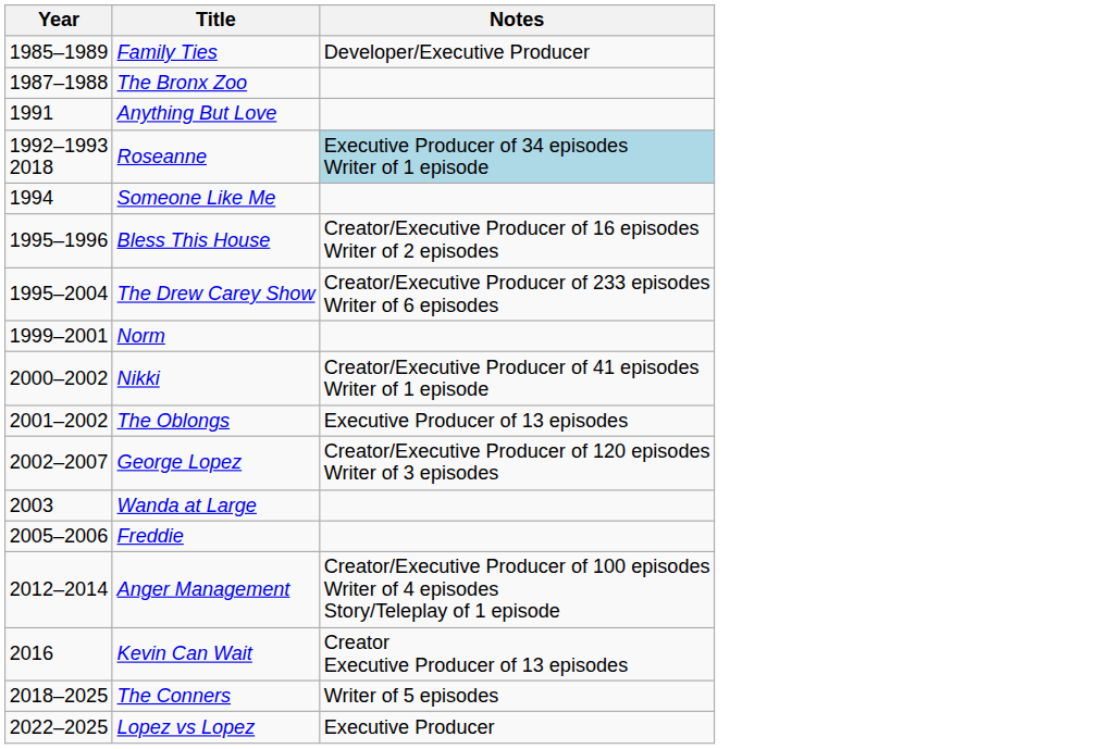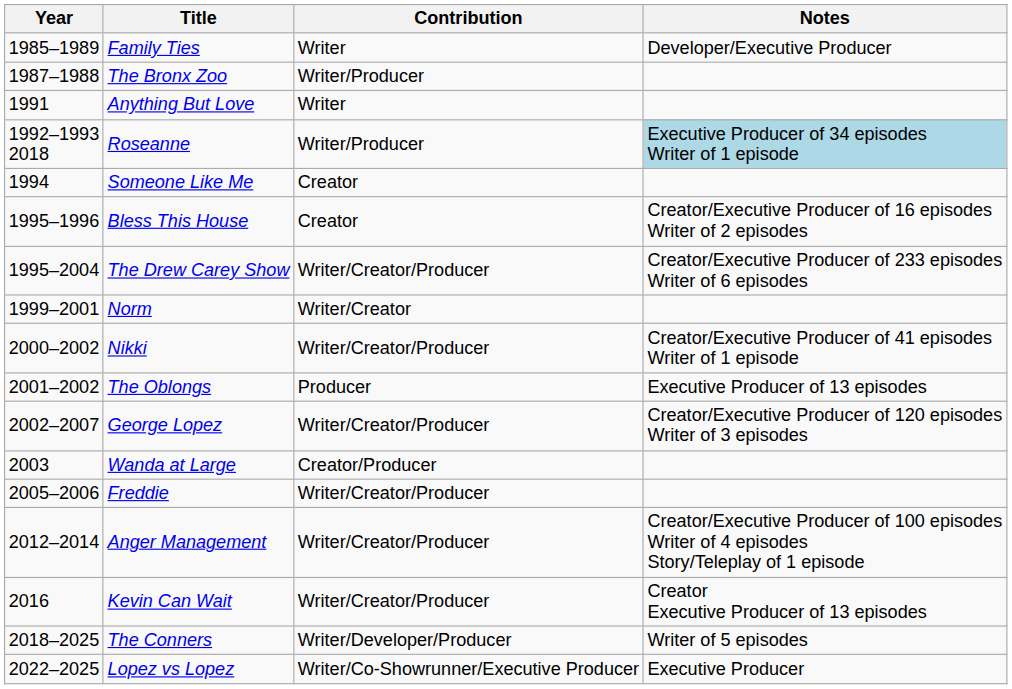 <table class="wikitable">
 <tr>
 <th>Year</th>
 <th>Title</th>
+<th>Contribution</th>
 <th>Notes</th>
 </tr>
 <tr>
 <td>1985–1989</td>
 <td><em><a href='#'>Family Ties</a></em></td>
+<td>Writer</td>
 <td>Developer/Executive Producer</td>
 </tr>
 <tr>
 <td>1987–1988</td>
 <td><em><a href='#'>The Bronx Zoo</a></em></td>
+<td>Writer/Producer</td>
 <td></td>
 </tr>
 <tr>
 <td>1991</td>
 <td><em><a href='#'>Anything But Love</a></em></td>
+<td>Writer</td>
 <td></td>
 </tr>
 <tr>
 <td>1992–1993 <br> 2018</td>
 <td><em><a href='#'>Roseanne</a></em></td>
+<td>Writer/Producer</td>
 <td style="background: lightblue;">Executive Producer of 34 episodes <br> Writer of 1 episode</td>
 </tr>
 <tr>
 <td>1994</td>
 <td><em><a href='#'>Someone Like Me</a></em></td>
+<td>Creator</td>
 <td></td>
 </tr>
 <tr>
 <td>1995–1996</td>
 <td><em><a href='#'>Bless This House</a></em></td>
+<td>Creator</td>
 <td>Creator/Executive Producer of 16 episodes <br> Writer of 2 episodes</td>
 </tr>
 <tr>
 <td>1995–2004</td>
 <td><em><a href='#'>The Drew Carey Show</a></em></td>
+<td>Writer/Creator/Producer</td>
 <td>Creator/Executive Producer of 233 episodes <br> Writer of 6 episodes</td>
 </tr>
 <tr>
 <td>1999–2001</td>
 <td><em><a href='#'>Norm</a></em></td>
+<td>Writer/Creator</td>
 <td></td>
 </tr>
 <tr>
 <td>2000–2002</td>
 <td><em><a href='#'>Nikki</a></em></td>
+<td>Writer/Creator/Producer</td>
 <td>Creator/Executive Producer of 41 episodes <br> Writer of 1 episode</td>
 </tr>
 <tr>
 <td>2001–2002</td>
 <td><em><a href='#'>The Oblongs</a></em></td>
+<td>Producer</td>
 <td>Executive Producer of 13 episodes</td>
 </tr>
 <tr>
 <td>2002–2007</td>
 <td><em><a href='#'>George Lopez</a></em></td>
+<td>Writer/Creator/Producer</td>
 <td>Creator/Executive Producer of 120 episodes <br> Writer of 3 episodes</td>
 </tr>
 <tr>
 <td>2003</td>
 <td><em><a href='#'>Wanda at Large</a></em></td>
+<td>Creator/Producer</td>
 <td></td>
 </tr>
 <tr>
 <td>2005–2006</td>
 <td><em><a href='#'>Freddie</a></em></td>
+<td>Writer/Creator/Producer</td>
 <td></td>
 </tr>
 <tr>
 <td>2012–2014</td>
 <td><em><a href='#'>Anger Management</a></em></td>
+<td>Writer/Creator/Producer</td>
 <td>Creator/Executive Producer of 100 episodes <br> Writer of 4 episodes <br> Story/Teleplay of 1 episode</td>
 </tr>
 <tr>
 <td>2016</td>
 <td><em><a href='#'>Kevin Can Wait</a></em></td>
+<td>Writer/Creator/Producer</td>
 <td>Creator<br>Executive Producer of 13 episodes</td>
 </tr>
 <tr>
 <td>2018–2025</td>
 <td><em><a href='#'>The Conners</a></em></td>
+<td>Writer/Developer/Producer</td>
 <td>Writer of 5 episodes</td>
 </tr>
 <tr>
 <td>2022–2025</td>
 <td><em><a href='#'>Lopez vs Lopez</a></em></td>
+<td>Writer/Co-Showrunner/Executive Producer</td>
 <td>Executive Producer</td>
 </tr>
 </table>
